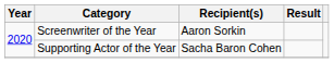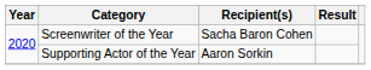 <table class="wikitable unsortable plainrowheaders">
 <tr>
 <th scope="col">Year</th>
 <th scope="col">Category</th>
 <th scope="col">Recipient(s)</th>
 <th scope="col">Result</th>
 <th scope="col" class="unsortable"></th>
 </tr>
 <tr>
 <td rowspan="2"><a href='#'>2020</a></td>
 <td>Screenwriter of the Year</td>
-<td>Aaron Sorkin</td>
+<td>Sacha Baron Cohen</td>
 <td></td>
 <td rowspan="2" align="center"></td>
 </tr>
 <tr>
 <td>Supporting Actor of the Year</td>
-<td>Sacha Baron Cohen</td>
+<td>Aaron Sorkin</td>
 <td></td>
 </tr>
 <tr>
 </tr>
 </table>
